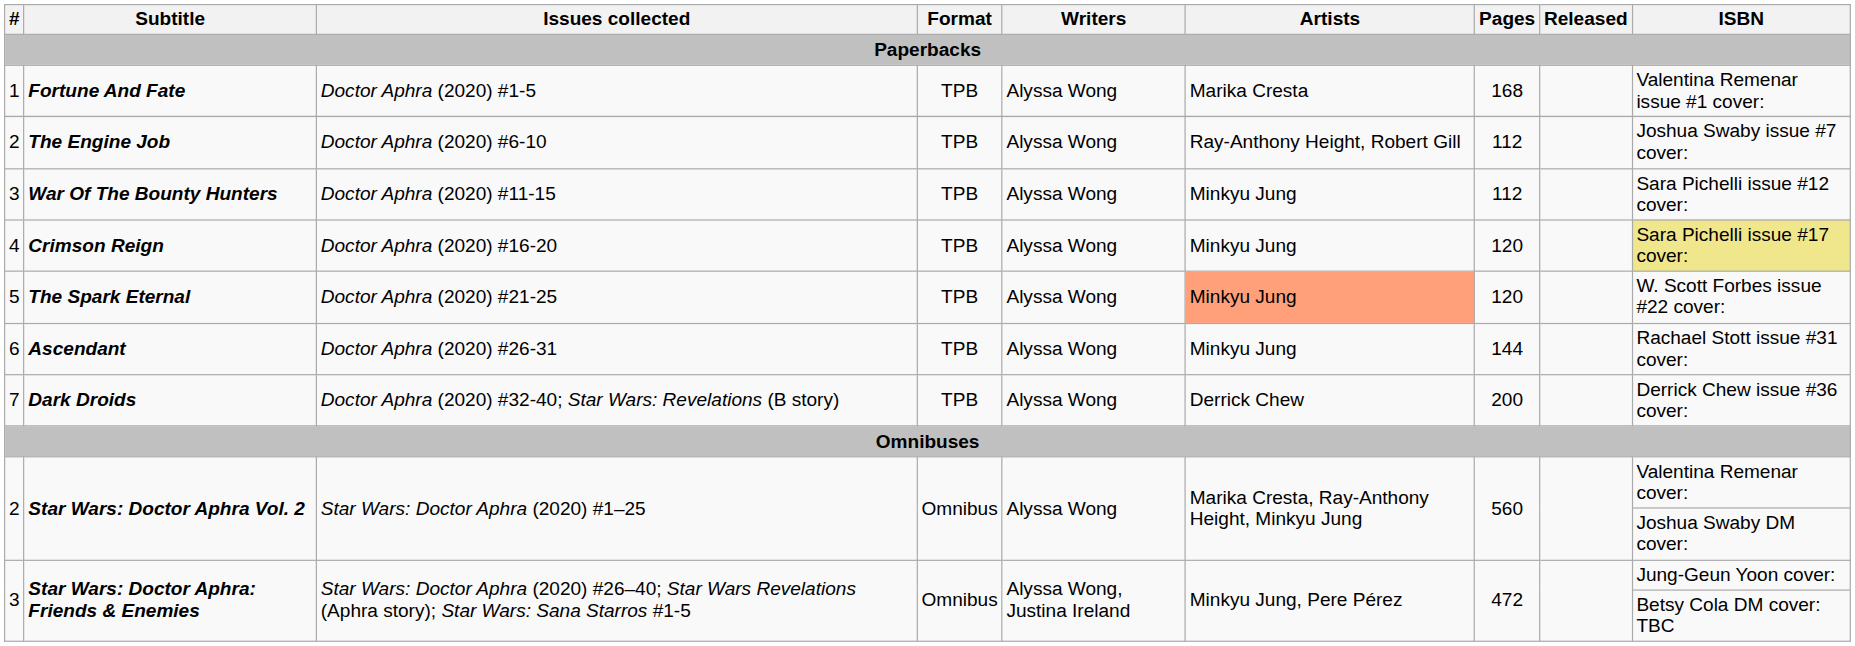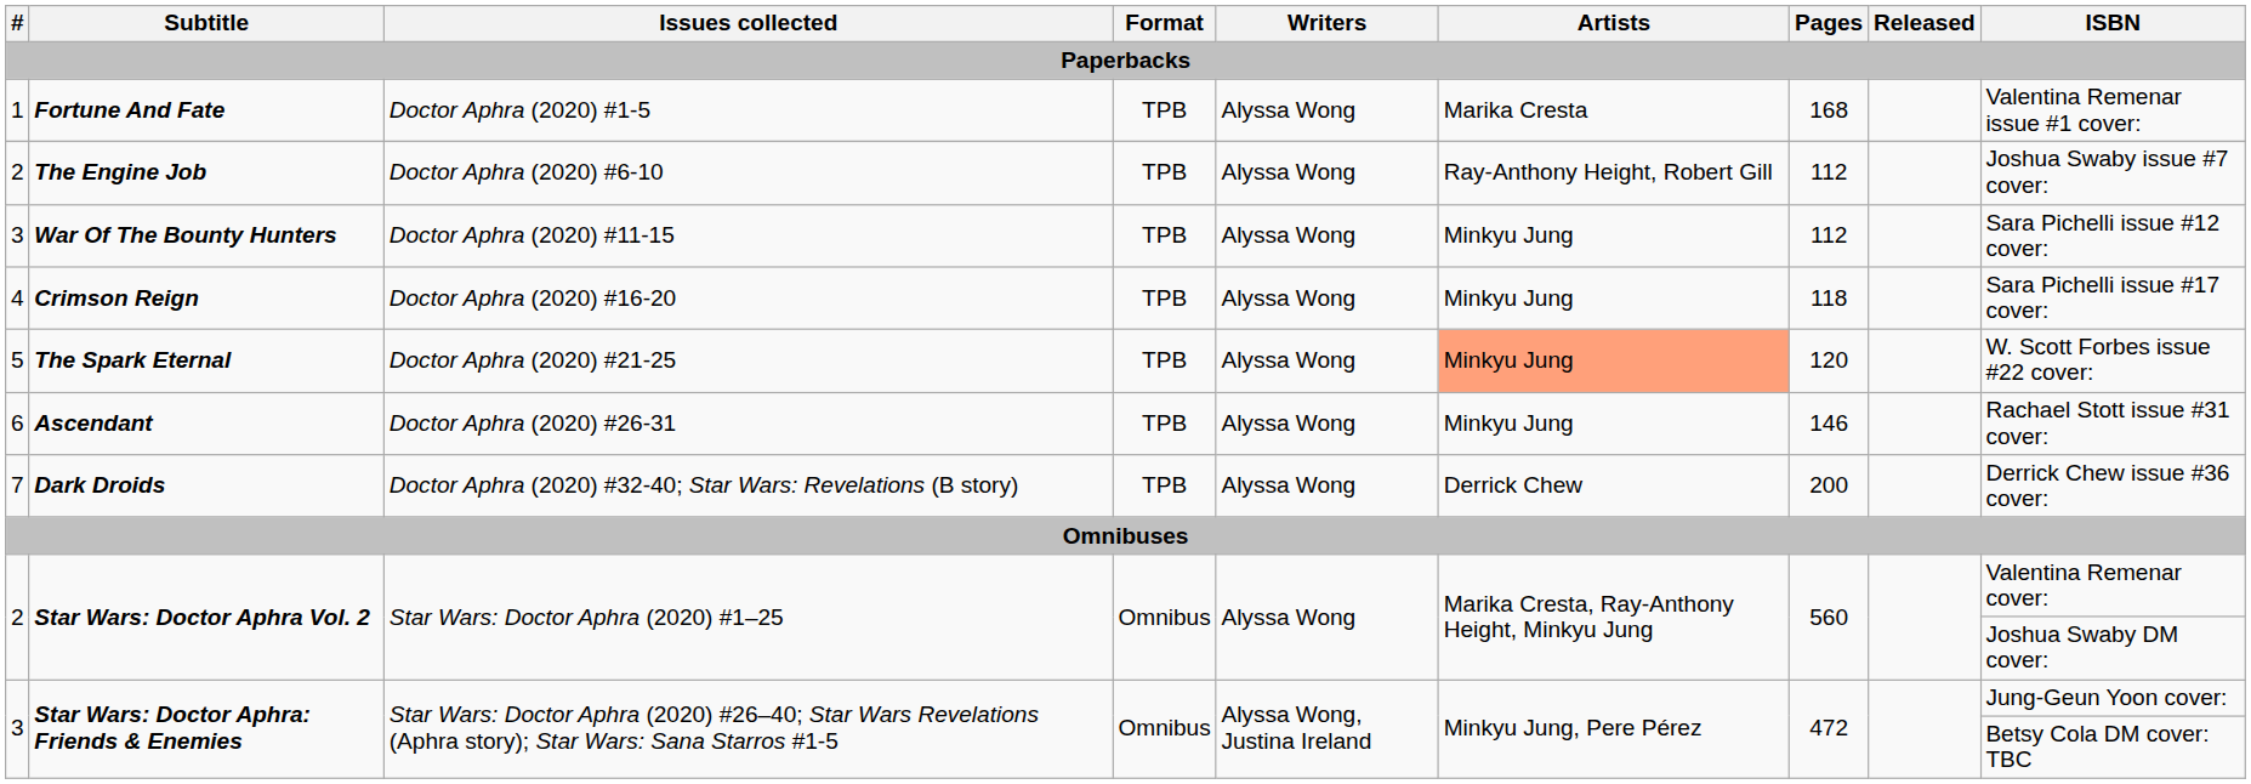 <table class="wikitable sortable" width=98%>
 <tr>
 <th class="unsortable">#</th>
 <th class="unsortable">Subtitle</th>
 <th class="unsortable">Issues collected</th>
 <th>Format</th>
 <th class="unsortable">Writers</th>
 <th class="unsortable">Artists</th>
 <th class="unsortable">Pages</th>
 <th>Released</th>
 <th class="unsortable">ISBN</th>
 </tr>
 <tr>
 <th colspan=9 style="background-color: silver;">Paperbacks</th>
 </tr>
 <tr>
 <td>1</td>
 <td><strong><em>Fortune And Fate</em></strong></td>
 <td><em>Doctor Aphra</em> (2020) #1-5</td>
 <td style="text-align: center;">TPB</td>
 <td>Alyssa Wong</td>
 <td>Marika Cresta</td>
 <td style="text-align: center;">168</td>
 <td></td>
 <td>Valentina Remenar issue #1 cover: </td>
 </tr>
 <tr>
 </tr>
 <tr>
 <td>2</td>
 <td><strong><em>The Engine Job</em></strong></td>
 <td><em>Doctor Aphra</em> (2020) #6-10</td>
 <td style="text-align: center;">TPB</td>
 <td>Alyssa Wong</td>
 <td>Ray-Anthony Height, Robert Gill</td>
 <td style="text-align: center;">112</td>
 <td></td>
 <td>Joshua Swaby issue #7 cover: </td>
 </tr>
 <tr>
 <td>3</td>
 <td><strong><em>War Of The Bounty Hunters</em></strong></td>
 <td><em>Doctor Aphra</em> (2020) #11-15</td>
 <td style="text-align: center;">TPB</td>
 <td>Alyssa Wong</td>
 <td>Minkyu Jung</td>
 <td style="text-align: center;">112</td>
 <td></td>
 <td>Sara Pichelli issue #12 cover: </td>
 </tr>
 <tr>
 <td>4</td>
 <td><strong><em>Crimson Reign</em></strong></td>
 <td><em>Doctor Aphra</em> (2020) #16-20</td>
 <td style="text-align: center;">TPB</td>
 <td>Alyssa Wong</td>
 <td>Minkyu Jung</td>
-<td style="text-align: center;">120</td>
+<td style="text-align: center;">118</td>
 <td></td>
-<td style="background: khaki;">Sara Pichelli issue #17 cover: </td>
+<td>Sara Pichelli issue #17 cover: </td>
 </tr>
 <tr>
 <td>5</td>
 <td><strong><em>The Spark Eternal</em></strong></td>
 <td><em>Doctor Aphra</em> (2020) #21-25</td>
 <td style="text-align: center;">TPB</td>
 <td>Alyssa Wong</td>
 <td style="background: lightsalmon;">Minkyu Jung</td>
 <td style="text-align: center;">120</td>
 <td></td>
 <td>W. Scott Forbes issue #22 cover: </td>
 </tr>
 <tr>
 <td>6</td>
 <td><strong><em>Ascendant</em></strong></td>
 <td><em>Doctor Aphra</em> (2020) #26-31</td>
 <td style="text-align: center;">TPB</td>
 <td>Alyssa Wong</td>
 <td>Minkyu Jung</td>
-<td style="text-align: center;">144</td>
+<td style="text-align: center;">146</td>
 <td></td>
 <td>Rachael Stott issue #31 cover: </td>
 </tr>
 <tr>
 <td>7</td>
 <td><strong><em>Dark Droids</em></strong></td>
 <td><em>Doctor Aphra</em> (2020) #32-40; <em>Star Wars: Revelations</em> (B story)</td>
 <td style="text-align: center;">TPB</td>
 <td>Alyssa Wong</td>
 <td>Derrick Chew</td>
 <td style="text-align: center;">200</td>
 <td></td>
 <td>Derrick Chew issue #36 cover: </td>
 </tr>
 <tr>
 <th colspan=9 style="background-color: silver;">Omnibuses</th>
 </tr>
 <tr>
 <td rowspan=2>2</td>
 <td rowspan=2><strong><em>Star Wars: Doctor Aphra Vol. 2</em></strong></td>
 <td rowspan=2><em>Star Wars: Doctor Aphra</em> (2020) #1–25</td>
 <td rowspan=2 style="text-align: center;">Omnibus</td>
 <td rowspan=2>Alyssa Wong</td>
 <td rowspan=2>Marika Cresta, Ray-Anthony Height, Minkyu Jung</td>
 <td style="text-align: center;" rowspan=2>560</td>
 <td rowspan=2></td>
 <td>Valentina Remenar cover: </td>
 </tr>
 <tr>
 <td>Joshua Swaby DM cover: </td>
 </tr>
 <tr>
 <td rowspan=2>3</td>
 <td rowspan=2><strong><em>Star Wars: Doctor Aphra: Friends & Enemies</em></strong></td>
 <td rowspan=2><em>Star Wars: Doctor Aphra</em> (2020) #26–40; <em>Star Wars Revelations</em> (Aphra story); <em>Star Wars: Sana Starros</em> #1-5</td>
 <td rowspan=2>Omnibus</td>
 <td rowspan=2>Alyssa Wong, Justina Ireland</td>
 <td rowspan=2>Minkyu Jung, Pere Pérez</td>
 <td style="text-align: center;" rowspan=2>472</td>
 <td rowspan=2></td>
 <td>Jung-Geun Yoon cover: </td>
 </tr>
 <tr>
 <td>Betsy Cola DM cover: TBC</td>
 </tr>
 </table>
